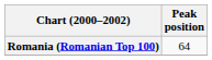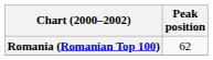 <table class="wikitable plainrowheaders" style="text-align:center">
 <tr>
 <th scope="col">Chart (2000–2002)</th>
 <th scope="col">Peak<br>position</th>
 </tr>
 <tr>
 <th scope="row">Romania (<a href='#'>Romanian Top 100</a>)</th>
-<td>64</td>
+<td>62</td>
 </tr>
 <tr>
 </tr>
 </table>
